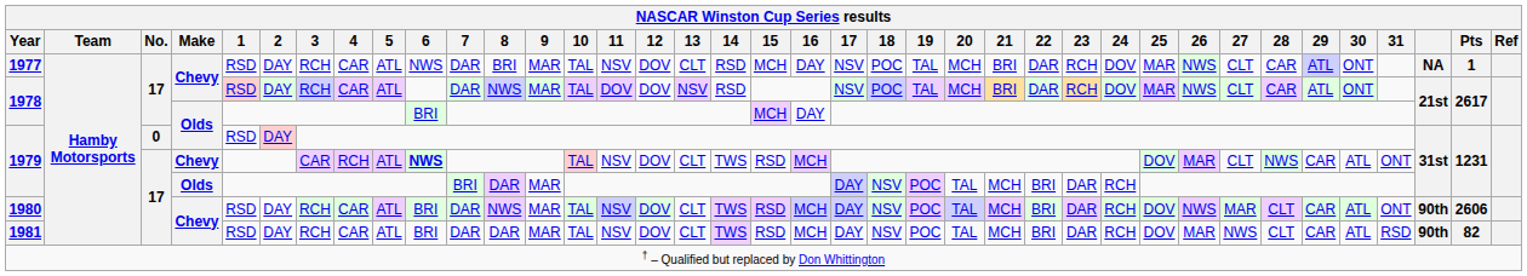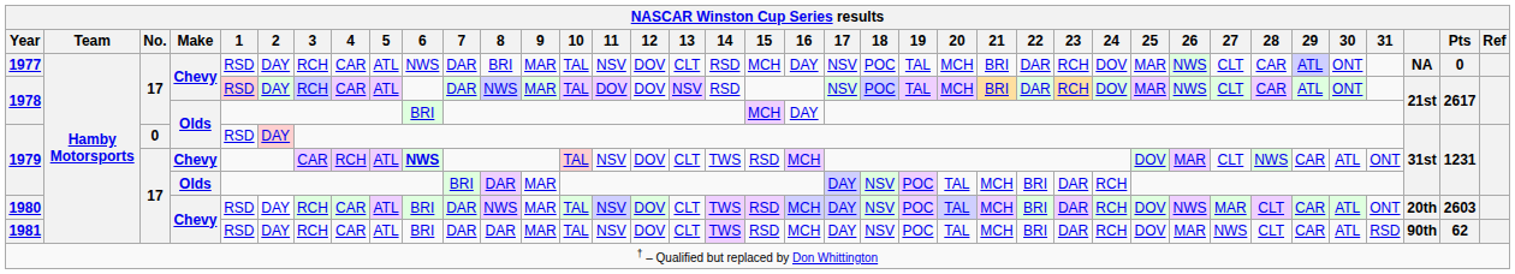 <table class="wikitable" style="text-align:center; font-size:75%">
 <tr>
 <th colspan=45><a href='#'>NASCAR Winston Cup Series</a> results</th>
 </tr>
 <tr>
 <th>Year</th>
 <th>Team</th>
 <th>No.</th>
 <th>Make</th>
 <th>1</th>
 <th>2</th>
 <th>3</th>
 <th>4</th>
 <th>5</th>
 <th>6</th>
 <th>7</th>
 <th>8</th>
 <th>9</th>
 <th>10</th>
 <th>11</th>
 <th>12</th>
 <th>13</th>
 <th>14</th>
 <th>15</th>
 <th>16</th>
 <th>17</th>
 <th>18</th>
 <th>19</th>
 <th>20</th>
 <th>21</th>
 <th>22</th>
 <th>23</th>
 <th>24</th>
 <th>25</th>
 <th>26</th>
 <th>27</th>
 <th>28</th>
 <th>29</th>
 <th>30</th>
 <th>31</th>
 <th></th>
 <th>Pts</th>
 <th>Ref</th>
 </tr>
 <tr>
 <th><a href='#'>1977</a></th>
 <th rowspan=8><a href='#'>Hamby Motorsports</a></th>
 <th rowspan=3>17</th>
 <th rowspan=2><a href='#'>Chevy</a></th>
 <td><a href='#'>RSD</a></td>
 <td><a href='#'>DAY</a></td>
 <td><a href='#'>RCH</a></td>
 <td><a href='#'>CAR</a></td>
 <td><a href='#'>ATL</a></td>
 <td><a href='#'>NWS</a></td>
 <td><a href='#'>DAR</a></td>
 <td><a href='#'>BRI</a></td>
 <td><a href='#'>MAR</a></td>
 <td><a href='#'>TAL</a></td>
 <td><a href='#'>NSV</a></td>
 <td><a href='#'>DOV</a></td>
 <td><a href='#'>CLT</a></td>
 <td><a href='#'>RSD</a></td>
 <td><a href='#'>MCH</a></td>
 <td><a href='#'>DAY</a></td>
 <td><a href='#'>NSV</a></td>
 <td><a href='#'>POC</a></td>
 <td><a href='#'>TAL</a></td>
 <td><a href='#'>MCH</a></td>
 <td><a href='#'>BRI</a></td>
 <td><a href='#'>DAR</a></td>
 <td><a href='#'>RCH</a></td>
 <td><a href='#'>DOV</a></td>
 <td><a href='#'>MAR</a></td>
 <td style="background:#DFFFDF;"><a href='#'>NWS</a><br></td>
 <td><a href='#'>CLT</a></td>
 <td><a href='#'>CAR</a></td>
 <td style="background:#CFCFFF;"><a href='#'>ATL</a><br></td>
 <td><a href='#'>ONT</a></td>
 <td></td>
 <th>NA</th>
-<th>1</th>
+<th>0</th>
 <th></th>
 </tr>
 <tr>
 <th rowspan=2><a href='#'>1978</a></th>
 <td style="background:#FFCFCF;"><a href='#'>RSD</a><br></td>
 <td style="background:#DFFFDF;"><a href='#'>DAY</a><br></td>
 <td style="background:#CFCFFF;"><a href='#'>RCH</a><br></td>
 <td style="background:#EFCFFF;"><a href='#'>CAR</a><br></td>
 <td style="background:#EFCFFF;"><a href='#'>ATL</a><br></td>
 <td></td>
 <td style="background:#DFFFDF;"><a href='#'>DAR</a><br></td>
 <td style="background:#CFCFFF;"><a href='#'>NWS</a><br></td>
 <td style="background:#DFFFDF;"><a href='#'>MAR</a><br></td>
 <td style="background:#EFCFFF;"><a href='#'>TAL</a><br></td>
 <td style="background:#EFCFFF;"><a href='#'>DOV</a><br></td>
 <td><a href='#'>DOV</a></td>
 <td style="background:#EFCFFF;"><a href='#'>NSV</a><br></td>
 <td><a href='#'>RSD</a></td>
 <td colspan=2></td>
 <td style="background:#DFFFDF;"><a href='#'>NSV</a><br></td>
 <td style="background:#CFCFFF;"><a href='#'>POC</a><br></td>
 <td style="background:#EFCFFF;"><a href='#'>TAL</a><br></td>
 <td style="background:#EFCFFF;"><a href='#'>MCH</a><br></td>
 <td style="background:#FFDF9F;"><a href='#'>BRI</a><br></td>
 <td style="background:#DFFFDF;"><a href='#'>DAR</a><br></td>
 <td style="background:#FFDF9F;"><a href='#'>RCH</a><br></td>
 <td style="background:#DFFFDF;"><a href='#'>DOV</a><br></td>
 <td style="background:#EFCFFF;"><a href='#'>MAR</a><br></td>
 <td style="background:#DFFFDF;"><a href='#'>NWS</a><br></td>
 <td style="background:#DFFFDF;"><a href='#'>CLT</a><br></td>
 <td style="background:#EFCFFF;"><a href='#'>CAR</a><br></td>
 <td style="background:#DFFFDF;"><a href='#'>ATL</a><br></td>
 <td style="background:#DFFFDF;"><a href='#'>ONT</a><br></td>
 <td></td>
 <th rowspan=2>21st</th>
 <th rowspan=2>2617</th>
 <th rowspan=2></th>
 </tr>
 <tr>
 <th rowspan=2><a href='#'>Olds</a></th>
 <td colspan=5></td>
 <td style="background:#DFFFDF;"><a href='#'>BRI</a><br></td>
 <td colspan=8></td>
 <td style="background:#EFCFFF;"><a href='#'>MCH</a><br></td>
 <td><a href='#'>DAY</a></td>
 <td colspan=15></td>
 </tr>
 <tr>
 <th rowspan=3><a href='#'>1979</a></th>
 <th>0</th>
 <td><a href='#'>RSD</a></td>
 <td style="background:#FFCFCF;"><a href='#'>DAY</a><br></td>
 <td colspan=29></td>
 <th rowspan=3>31st</th>
 <th rowspan=3>1231</th>
 <th rowspan=3></th>
 </tr>
 <tr>
 <th rowspan=4>17</th>
 <th><a href='#'>Chevy</a></th>
 <td colspan=2></td>
 <td style="background:#EFCFFF;"><a href='#'>CAR</a><br></td>
 <td style="background:#EFCFFF;"><a href='#'>RCH</a><br></td>
 <td style="background:#EFCFFF;"><a href='#'>ATL</a><br></td>
 <td style="background:#DFFFDF;"><strong><a href='#'>NWS</a><br></strong></td>
 <td colspan=3></td>
 <td style="background:#FFCFCF;"><a href='#'>TAL</a><br></td>
 <td><a href='#'>NSV</a></td>
 <td><a href='#'>DOV</a></td>
 <td><a href='#'>CLT</a></td>
 <td><a href='#'>TWS</a></td>
 <td><a href='#'>RSD</a></td>
 <td style="background:#EFCFFF;"><a href='#'>MCH</a><br></td>
 <td colspan=8></td>
 <td style="background:#DFFFDF;"><a href='#'>DOV</a><br></td>
 <td style="background:#EFCFFF;"><a href='#'>MAR</a><br></td>
 <td><a href='#'>CLT</a></td>
 <td style="background:#DFFFDF;"><a href='#'>NWS</a><br></td>
 <td><a href='#'>CAR</a></td>
 <td><a href='#'>ATL</a></td>
 <td><a href='#'>ONT</a></td>
 </tr>
 <tr>
 <th><a href='#'>Olds</a></th>
 <td colspan=6></td>
 <td style="background:#DFFFDF;"><a href='#'>BRI</a><br></td>
 <td style="background:#EFCFFF;"><a href='#'>DAR</a><br></td>
 <td><a href='#'>MAR</a></td>
 <td colspan=7></td>
 <td style="background:#CFCFFF;"><a href='#'>DAY</a><br></td>
 <td style="background:#DFFFDF;"><a href='#'>NSV</a><br></td>
 <td style="background:#EFCFFF;"><a href='#'>POC</a><br></td>
 <td><a href='#'>TAL</a></td>
 <td><a href='#'>MCH</a></td>
 <td><a href='#'>BRI</a></td>
 <td><a href='#'>DAR</a></td>
 <td><a href='#'>RCH</a></td>
 <td colspan=7></td>
 </tr>
 <tr>
 <th><a href='#'>1980</a></th>
 <th rowspan=2><a href='#'>Chevy</a></th>
 <td><a href='#'>RSD</a></td>
 <td style="background:#FFFFFF;"><a href='#'>DAY</a><br></td>
 <td style="background:#DFFFDF;"><a href='#'>RCH</a><br></td>
 <td style="background:#DFFFDF;"><a href='#'>CAR</a><br></td>
 <td style="background:#EFCFFF;"><a href='#'>ATL</a><br></td>
 <td style="background:#DFFFDF;"><a href='#'>BRI</a><br></td>
 <td style="background:#DFFFDF;"><a href='#'>DAR</a><br></td>
 <td style="background:#EFCFFF;"><a href='#'>NWS</a><br></td>
 <td><a href='#'>MAR</a></td>
 <td style="background:#DFFFDF;"><a href='#'>TAL</a><br></td>
 <td style="background:#CFCFFF;"><a href='#'>NSV</a><br></td>
 <td style="background:#DFFFDF;"><a href='#'>DOV</a><br></td>
 <td><a href='#'>CLT</a></td>
 <td style="background:#EFCFFF;"><a href='#'>TWS</a><br></td>
 <td style="background:#EFCFFF;"><a href='#'>RSD</a><br></td>
 <td style="background:#CFCFFF;"><a href='#'>MCH</a><br></td>
 <td style="background:#CFCFFF;"><a href='#'>DAY</a><br></td>
 <td style="background:#DFFFDF;"><a href='#'>NSV</a><br></td>
 <td style="background:#EFCFFF;"><a href='#'>POC</a><br></td>
 <td style="background:#CFCFFF;"><a href='#'>TAL</a><br></td>
 <td style="background:#EFCFFF;"><a href='#'>MCH</a><br></td>
 <td style="background:#DFFFDF;"><a href='#'>BRI</a><br></td>
 <td style="background:#EFCFFF;"><a href='#'>DAR</a><br></td>
 <td style="background:#DFFFDF;"><a href='#'>RCH</a><br></td>
 <td style="background:#DFFFDF;"><a href='#'>DOV</a><br></td>
 <td style="background:#EFCFFF;"><a href='#'>NWS</a><br></td>
 <td style="background:#DFFFDF;"><a href='#'>MAR</a><br></td>
 <td style="background:#EFCFFF;"><a href='#'>CLT</a><br></td>
 <td style="background:#DFFFDF;"><a href='#'>CAR</a><br></td>
 <td style="background:#DFFFDF;"><a href='#'>ATL</a><br></td>
 <td><a href='#'>ONT</a></td>
-<th>90th</th>
-<th>2606</th>
+<th>20th</th>
+<th>2603</th>
 <th></th>
 </tr>
 <tr>
 <th><a href='#'>1981</a></th>
 <td><a href='#'>RSD</a></td>
 <td><a href='#'>DAY</a></td>
 <td><a href='#'>RCH</a></td>
 <td><a href='#'>CAR</a></td>
 <td><a href='#'>ATL</a></td>
 <td><a href='#'>BRI</a></td>
 <td><a href='#'>DAR</a></td>
 <td><a href='#'>DAR</a></td>
 <td><a href='#'>MAR</a></td>
 <td><a href='#'>TAL</a></td>
 <td><a href='#'>NSV</a></td>
 <td><a href='#'>DOV</a></td>
 <td><a href='#'>CLT</a></td>
 <td style="background:#EFCFFF;"><a href='#'>TWS</a><br></td>
 <td><a href='#'>RSD</a></td>
 <td><a href='#'>MCH</a></td>
 <td><a href='#'>DAY</a></td>
 <td><a href='#'>NSV</a></td>
 <td><a href='#'>POC</a></td>
 <td><a href='#'>TAL</a></td>
 <td><a href='#'>MCH</a></td>
 <td><a href='#'>BRI</a></td>
 <td><a href='#'>DAR</a></td>
 <td><a href='#'>RCH</a></td>
 <td><a href='#'>DOV</a></td>
 <td><a href='#'>MAR</a></td>
 <td><a href='#'>NWS</a></td>
 <td><a href='#'>CLT</a></td>
 <td><a href='#'>CAR</a></td>
 <td><a href='#'>ATL</a></td>
 <td><a href='#'>RSD</a></td>
 <th>90th</th>
-<th>82</th>
+<th>62</th>
 <th></th>
 </tr>
 <tr>
 <td colspan=43><small><sup>†</sup> – Qualified but replaced by <a href='#'>Don Whittington</a></small></td>
 </tr>
 </table>
